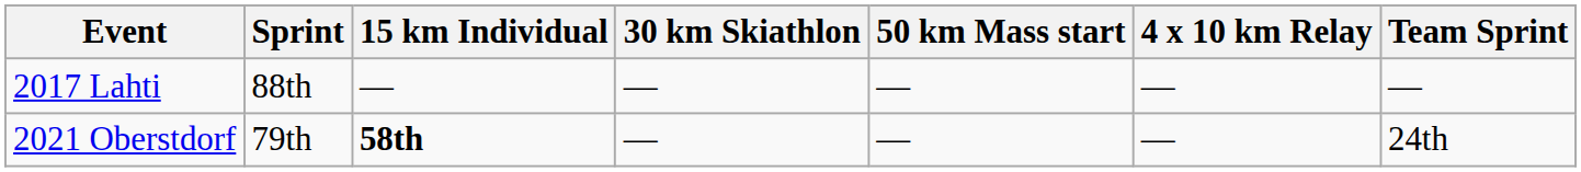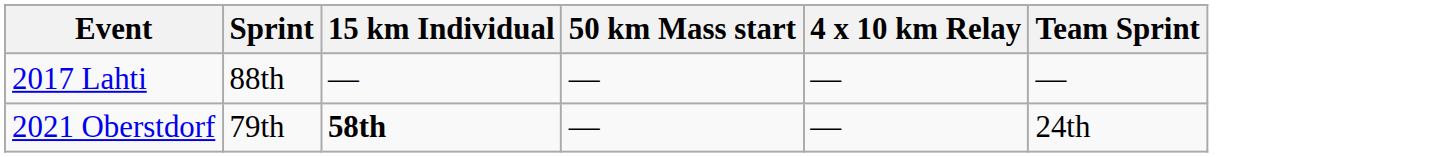 <table class="wikitable">
 <tr>
 <th>Event</th>
 <th>Sprint</th>
 <th>15 km Individual</th>
-<th>30 km Skiathlon</th>
 <th>50 km Mass start</th>
 <th>4 x 10 km Relay</th>
 <th>Team Sprint</th>
 </tr>
 <tr>
 <td> <a href='#'>2017 Lahti</a></td>
 <td>88th</td>
 <td>—</td>
 <td>—</td>
 <td>—</td>
 <td>—</td>
-<td>—</td>
 </tr>
 <tr>
 <td> <a href='#'>2021 Oberstdorf</a></td>
 <td>79th</td>
 <td><strong>58th</strong></td>
 <td>—</td>
 <td>—</td>
-<td>—</td>
 <td>24th</td>
 </tr>
 </table>
